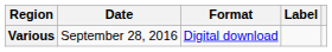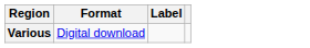 <table class="wikitable plainrowheaders">
 <tr>
 <th scope="col">Region</th>
-<th scope="col">Date</th>
 <th scope="col">Format</th>
 <th scope="col">Label</th>
 <th scope="col"></th>
 </tr>
 <tr>
 <th scope="row">Various</th>
-<td>September 28, 2016</td>
 <td><a href='#'>Digital download</a></td>
 <td></td>
 <td></td>
 </tr>
 </table>
